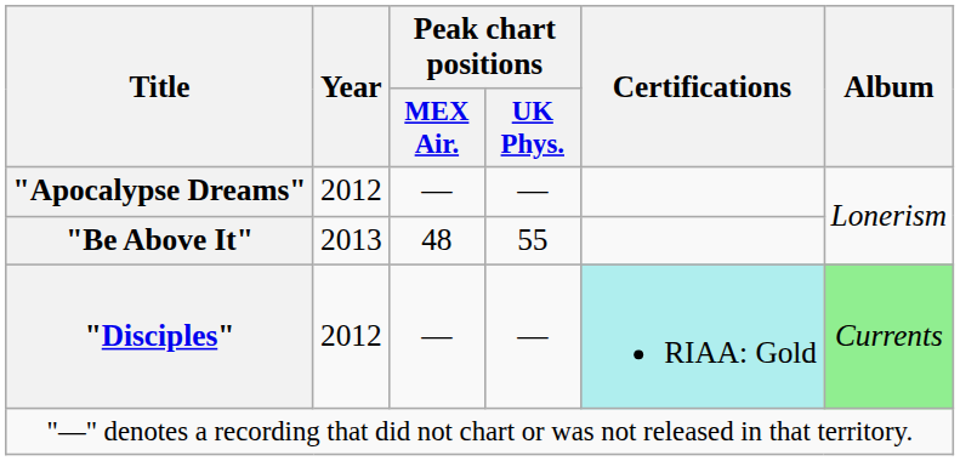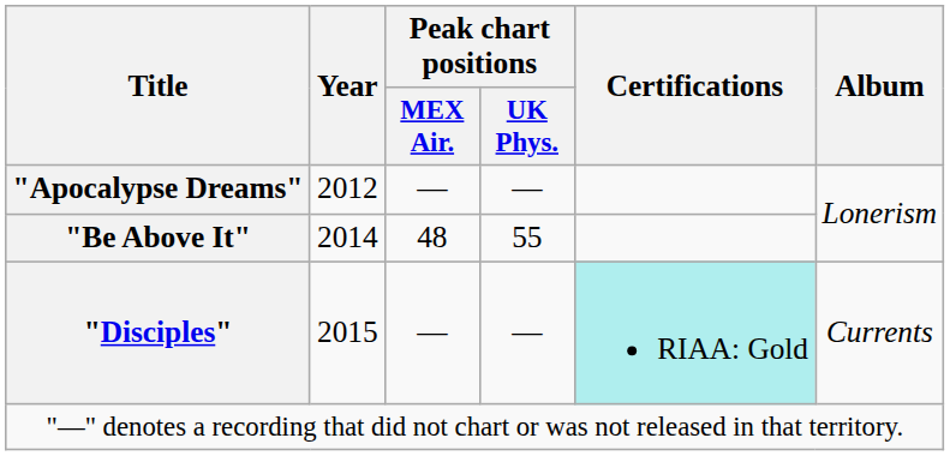 <table class="wikitable plainrowheaders" style="text-align:center">
 <tr>
 <th scope="col" rowspan="2">Title</th>
 <th scope="col" rowspan="2" style="width:1em;">Year</th>
 <th scope="col" colspan="2">Peak chart positions</th>
 <th scope="col" rowspan="2">Certifications</th>
 <th scope="col" rowspan="2">Album</th>
 </tr>
 <tr>
 <th scope="col" style="width:3em;font-size:90%;"><a href='#'>MEX<br>Air.</a><br></th>
 <th scope="col" style="width:3em;font-size:90%;"><a href='#'>UK<br>Phys.</a><br></th>
 </tr>
 <tr>
 <th scope="row">"Apocalypse Dreams"</th>
 <td>2012</td>
 <td>—</td>
 <td>—</td>
 <td></td>
 <td rowspan="2"><em>Lonerism</em></td>
 </tr>
 <tr>
 <th scope="row">"Be Above It"</th>
-<td>2013</td>
+<td>2014</td>
 <td>48</td>
 <td>55</td>
 <td></td>
 </tr>
 <tr>
 <th scope="row">"<a href='#'>Disciples</a>"</th>
-<td>2012</td>
+<td>2015</td>
 <td>—</td>
 <td>—</td>
 <td style="background: paleturquoise;"><br><ul><li>RIAA: Gold</li></ul></td>
-<td style="background: lightgreen;"><em>Currents</em></td>
+<td><em>Currents</em></td>
 </tr>
 <tr>
 <td colspan="16" style="font-size:90%">"—" denotes a recording that did not chart or was not released in that territory.</td>
 </tr>
 </table>
